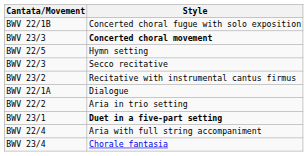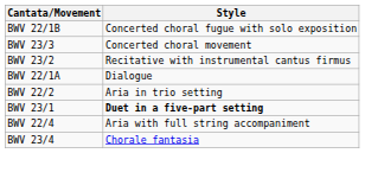 <table class="wikitable sortable plainrowheaders" style="text-align: left; margin-right: 0;">
 <tr>
 <th scope="col">Cantata/Movement</th>
 <th scope="col">Style</th>
 </tr>
 <tr>
 <td>BWV 22/1B</td>
 <td>Concerted choral fugue with solo exposition</td>
 </tr>
 <tr>
 <td>BWV 23/3</td>
-<td><strong>Concerted choral movement</strong></td>
-</tr>
-<tr>
-<td>BWV 22/5</td>
-<td>Hymn setting</td>
-</tr>
-<tr>
-<td>BWV 22/3</td>
-<td>Secco recitative</td>
+<td>Concerted choral movement</td>
 </tr>
 <tr>
 <td>BWV 23/2</td>
 <td>Recitative with instrumental cantus firmus</td>
 </tr>
 <tr>
 <td>BWV 22/1A</td>
 <td>Dialogue</td>
 </tr>
 <tr>
 <td>BWV 22/2</td>
 <td>Aria in trio setting</td>
 </tr>
 <tr>
 <td>BWV 23/1</td>
 <td><strong>Duet in a five-part setting</strong></td>
 </tr>
 <tr>
 <td>BWV 22/4</td>
 <td>Aria with full string accompaniment</td>
 </tr>
 <tr>
 <td>BWV 23/4</td>
 <td><a href='#'>Chorale fantasia</a></td>
 </tr>
 </table>
